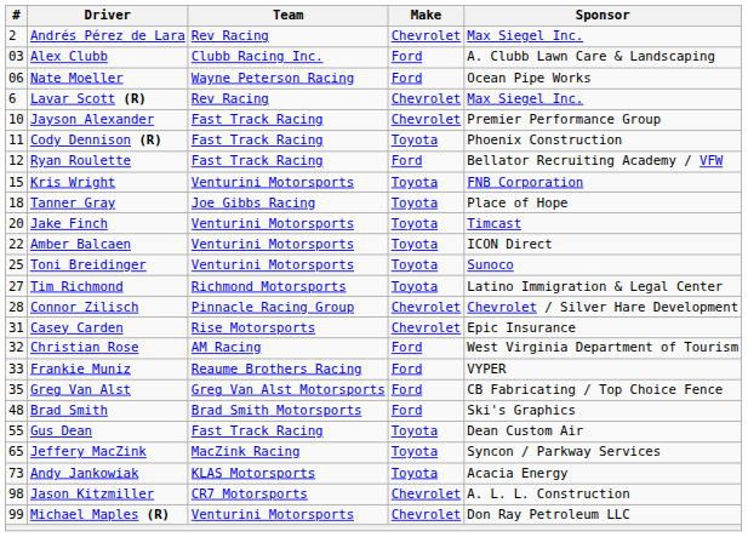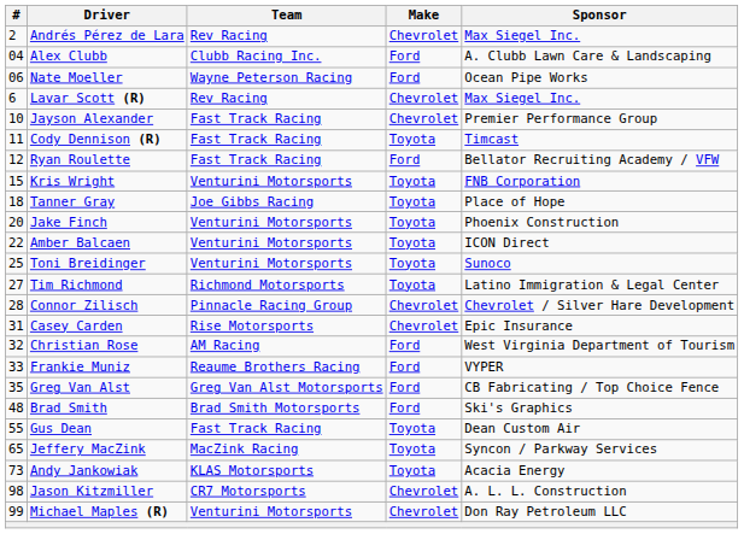 <table class="wikitable" style="font-size: 95%;">
 <tr>
 <th>#</th>
 <th>Driver</th>
 <th>Team</th>
 <th>Make</th>
 <th>Sponsor</th>
 </tr>
 <tr>
 <td>2</td>
 <td nowrap><a href='#'>Andrés Pérez de Lara</a></td>
 <td><a href='#'>Rev Racing</a></td>
 <td><a href='#'>Chevrolet</a></td>
 <td><a href='#'>Max Siegel Inc.</a></td>
 </tr>
 <tr>
-<td>03</td>
+<td>04</td>
 <td><a href='#'>Alex Clubb</a></td>
 <td><a href='#'>Clubb Racing Inc.</a></td>
 <td><a href='#'>Ford</a></td>
 <td>A. Clubb Lawn Care & Landscaping</td>
 </tr>
 <tr>
 <td>06</td>
 <td><a href='#'>Nate Moeller</a></td>
 <td><a href='#'>Wayne Peterson Racing</a></td>
 <td><a href='#'>Ford</a></td>
 <td>Ocean Pipe Works</td>
 </tr>
 <tr>
 <td>6</td>
 <td><a href='#'>Lavar Scott</a> <strong>(R)</strong></td>
 <td><a href='#'>Rev Racing</a></td>
 <td><a href='#'>Chevrolet</a></td>
 <td><a href='#'>Max Siegel Inc.</a></td>
 </tr>
 <tr>
 <td>10</td>
 <td><a href='#'>Jayson Alexander</a></td>
 <td><a href='#'>Fast Track Racing</a></td>
 <td><a href='#'>Chevrolet</a></td>
 <td>Premier Performance Group</td>
 </tr>
 <tr>
 <td>11</td>
 <td><a href='#'>Cody Dennison</a> <strong>(R)</strong></td>
 <td><a href='#'>Fast Track Racing</a></td>
 <td><a href='#'>Toyota</a></td>
-<td>Phoenix Construction</td>
+<td><a href='#'>Timcast</a></td>
 </tr>
 <tr>
 <td>12</td>
 <td><a href='#'>Ryan Roulette</a></td>
 <td><a href='#'>Fast Track Racing</a></td>
 <td><a href='#'>Ford</a></td>
 <td>Bellator Recruiting Academy / <a href='#'>VFW</a></td>
 </tr>
 <tr>
 <td>15</td>
 <td><a href='#'>Kris Wright</a></td>
 <td><a href='#'>Venturini Motorsports</a></td>
 <td><a href='#'>Toyota</a></td>
 <td><a href='#'>FNB Corporation</a></td>
 </tr>
 <tr>
 <td>18</td>
 <td><a href='#'>Tanner Gray</a></td>
 <td><a href='#'>Joe Gibbs Racing</a></td>
 <td><a href='#'>Toyota</a></td>
 <td>Place of Hope</td>
 </tr>
 <tr>
 <td>20</td>
 <td><a href='#'>Jake Finch</a></td>
 <td><a href='#'>Venturini Motorsports</a></td>
 <td><a href='#'>Toyota</a></td>
-<td><a href='#'>Timcast</a></td>
+<td>Phoenix Construction</td>
 </tr>
 <tr>
 <td>22</td>
 <td><a href='#'>Amber Balcaen</a></td>
 <td><a href='#'>Venturini Motorsports</a></td>
 <td><a href='#'>Toyota</a></td>
 <td>ICON Direct</td>
 </tr>
 <tr>
 <td>25</td>
 <td><a href='#'>Toni Breidinger</a></td>
 <td><a href='#'>Venturini Motorsports</a></td>
 <td><a href='#'>Toyota</a></td>
 <td><a href='#'>Sunoco</a></td>
 </tr>
 <tr>
 <td>27</td>
 <td><a href='#'>Tim Richmond</a></td>
 <td><a href='#'>Richmond Motorsports</a></td>
 <td><a href='#'>Toyota</a></td>
 <td>Latino Immigration & Legal Center</td>
 </tr>
 <tr>
 <td>28</td>
 <td><a href='#'>Connor Zilisch</a></td>
 <td><a href='#'>Pinnacle Racing Group</a></td>
 <td><a href='#'>Chevrolet</a></td>
 <td><a href='#'>Chevrolet</a> / Silver Hare Development</td>
 </tr>
 <tr>
 <td>31</td>
 <td><a href='#'>Casey Carden</a></td>
 <td><a href='#'>Rise Motorsports</a></td>
 <td><a href='#'>Chevrolet</a></td>
 <td>Epic Insurance</td>
 </tr>
 <tr>
 <td>32</td>
 <td><a href='#'>Christian Rose</a></td>
 <td><a href='#'>AM Racing</a></td>
 <td><a href='#'>Ford</a></td>
 <td nowrap>West Virginia Department of Tourism</td>
 </tr>
 <tr>
 <td>33</td>
 <td><a href='#'>Frankie Muniz</a></td>
 <td><a href='#'>Reaume Brothers Racing</a></td>
 <td><a href='#'>Ford</a></td>
 <td>VYPER</td>
 </tr>
 <tr>
 <td>35</td>
 <td><a href='#'>Greg Van Alst</a></td>
 <td nowrap><a href='#'>Greg Van Alst Motorsports</a></td>
 <td><a href='#'>Ford</a></td>
 <td>CB Fabricating / Top Choice Fence</td>
 </tr>
 <tr>
 <td>48</td>
 <td><a href='#'>Brad Smith</a></td>
 <td><a href='#'>Brad Smith Motorsports</a></td>
 <td><a href='#'>Ford</a></td>
 <td>Ski's Graphics</td>
 </tr>
 <tr>
 <td>55</td>
 <td><a href='#'>Gus Dean</a></td>
 <td><a href='#'>Fast Track Racing</a></td>
 <td><a href='#'>Toyota</a></td>
 <td>Dean Custom Air</td>
 </tr>
 <tr>
 <td>65</td>
 <td><a href='#'>Jeffery MacZink</a></td>
 <td><a href='#'>MacZink Racing</a></td>
 <td><a href='#'>Toyota</a></td>
 <td>Syncon / Parkway Services</td>
 </tr>
 <tr>
 <td>73</td>
 <td><a href='#'>Andy Jankowiak</a></td>
 <td><a href='#'>KLAS Motorsports</a></td>
 <td><a href='#'>Toyota</a></td>
 <td>Acacia Energy</td>
 </tr>
 <tr>
 <td>98</td>
 <td><a href='#'>Jason Kitzmiller</a></td>
 <td><a href='#'>CR7 Motorsports</a></td>
 <td><a href='#'>Chevrolet</a></td>
 <td>A. L. L. Construction</td>
 </tr>
 <tr>
 <td>99</td>
 <td><a href='#'>Michael Maples</a> <strong>(R)</strong></td>
 <td><a href='#'>Venturini Motorsports</a></td>
 <td><a href='#'>Chevrolet</a></td>
 <td>Don Ray Petroleum LLC</td>
 </tr>
 <tr>
 <th colspan="5"></th>
 </tr>
 </table>
